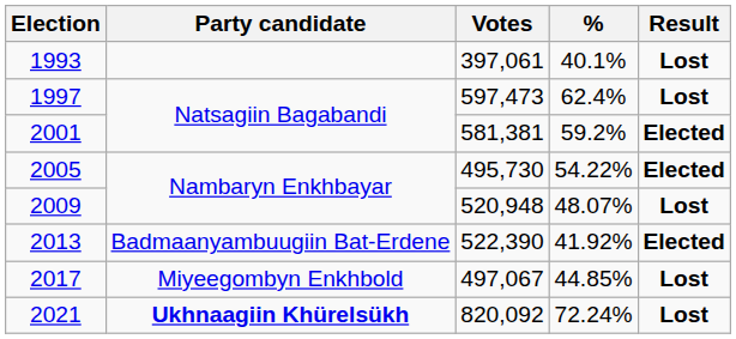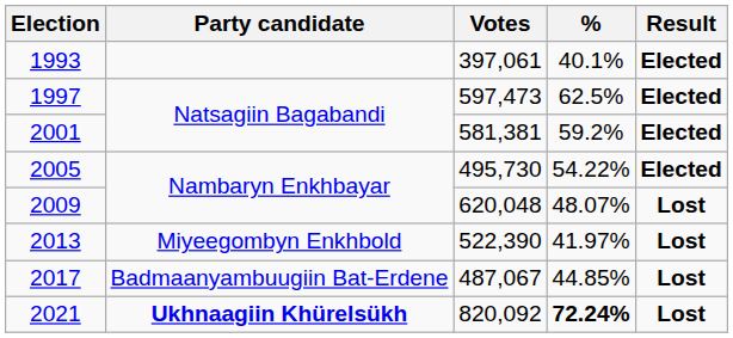 <table class=wikitable style=text-align:center>
 <tr>
 <th>Election</th>
 <th>Party candidate</th>
 <th>Votes</th>
 <th>%</th>
 <th>Result</th>
 </tr>
 <tr>
 <td><a href='#'>1993</a></td>
 <td></td>
 <td>397,061</td>
 <td>40.1%</td>
-<td><strong>Lost</strong> </td>
+<td><strong>Elected</strong> </td>
 </tr>
 <tr>
 <td><a href='#'>1997</a></td>
 <td rowspan=2><a href='#'>Natsagiin Bagabandi</a></td>
 <td>597,473</td>
-<td>62.4%</td>
-<td><strong>Lost</strong> </td>
+<td>62.5%</td>
+<td><strong>Elected</strong> </td>
 </tr>
 <tr>
 <td><a href='#'>2001</a></td>
 <td>581,381</td>
 <td>59.2%</td>
 <td><strong>Elected</strong> </td>
 </tr>
 <tr>
 <td><a href='#'>2005</a></td>
 <td rowspan=2><a href='#'>Nambaryn Enkhbayar</a></td>
 <td>495,730</td>
 <td>54.22%</td>
 <td><strong>Elected</strong> </td>
 </tr>
 <tr>
 <td><a href='#'>2009</a></td>
-<td>520,948</td>
+<td>620,048</td>
 <td>48.07%</td>
 <td><strong>Lost</strong> </td>
 </tr>
 <tr>
 <td><a href='#'>2013</a></td>
-<td><a href='#'>Badmaanyambuugiin Bat-Erdene</a></td>
+<td><a href='#'>Miyeegombyn Enkhbold</a></td>
 <td>522,390</td>
-<td>41.92%</td>
-<td><strong>Elected</strong> </td>
+<td>41.97%</td>
+<td><strong>Lost</strong> </td>
 </tr>
 <tr>
 <td><a href='#'>2017</a></td>
-<td><a href='#'>Miyeegombyn Enkhbold</a></td>
-<td>497,067</td>
+<td><a href='#'>Badmaanyambuugiin Bat-Erdene</a></td>
+<td>487,067</td>
 <td>44.85%</td>
 <td><strong>Lost</strong> </td>
 </tr>
 <tr>
 <td><a href='#'>2021</a></td>
 <td><strong><a href='#'>Ukhnaagiin Khürelsükh</a></strong></td>
 <td>820,092</td>
-<td>72.24%</td>
+<td><strong>72.24%</strong></td>
 <td><strong>Lost</strong> </td>
 </tr>
 </table>
